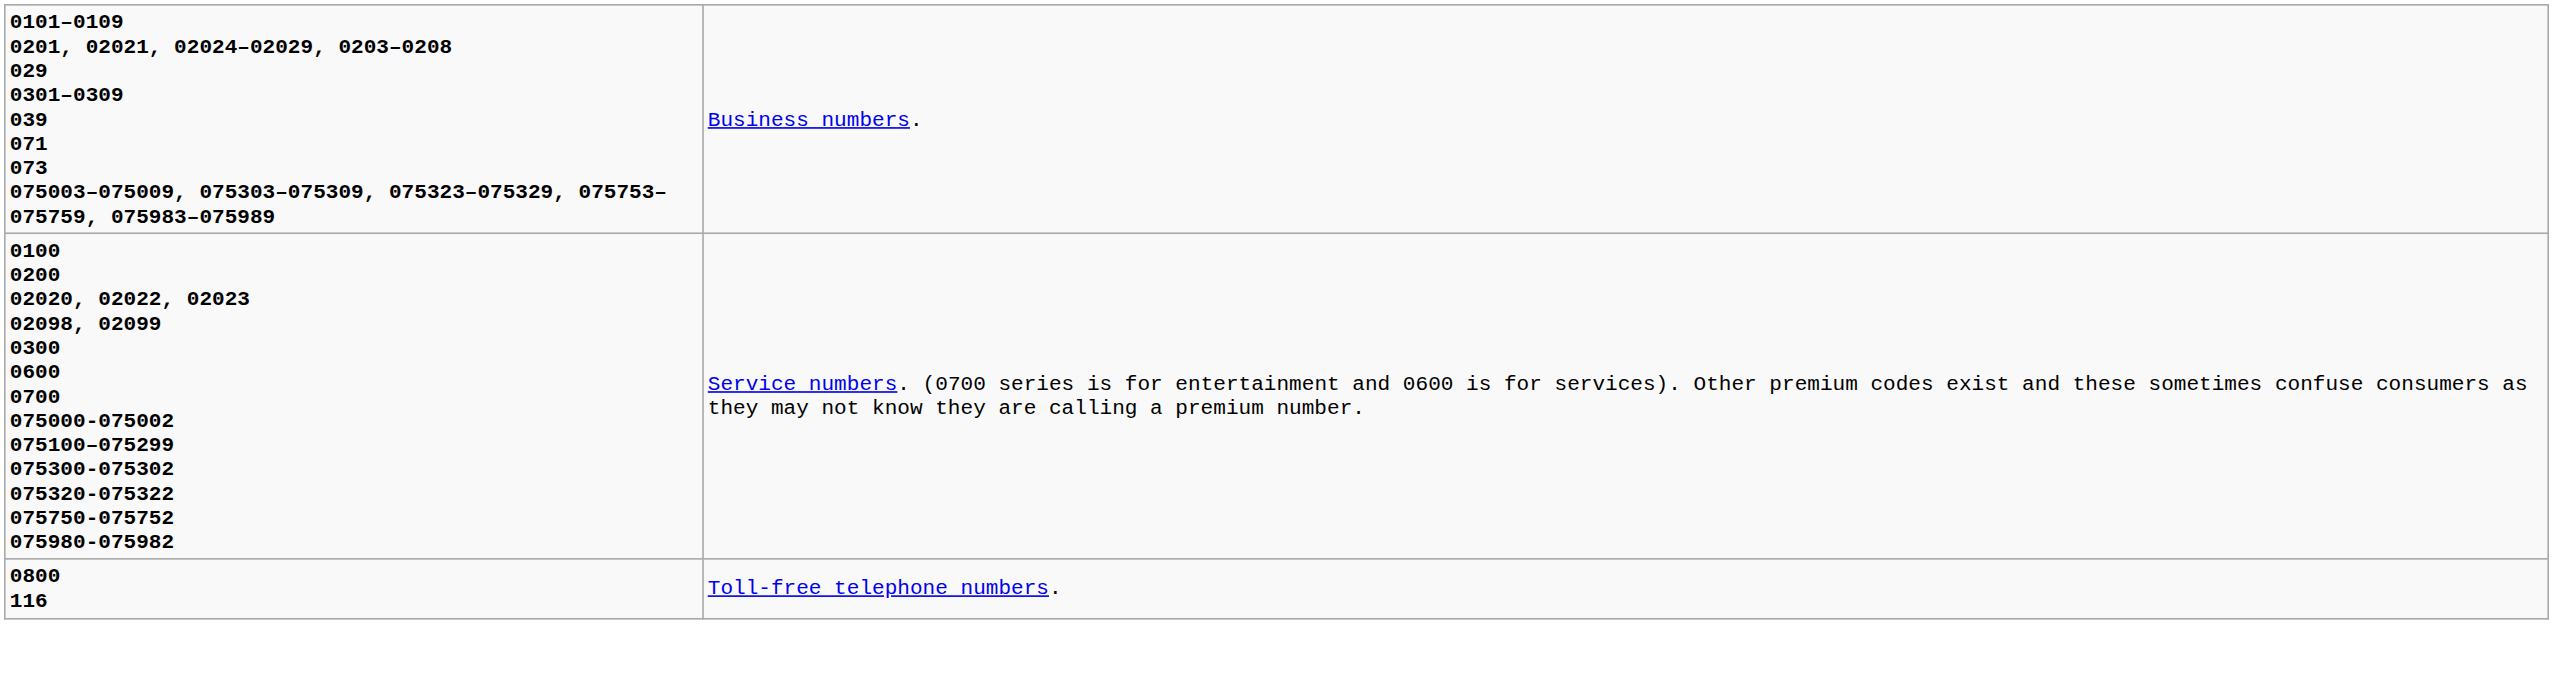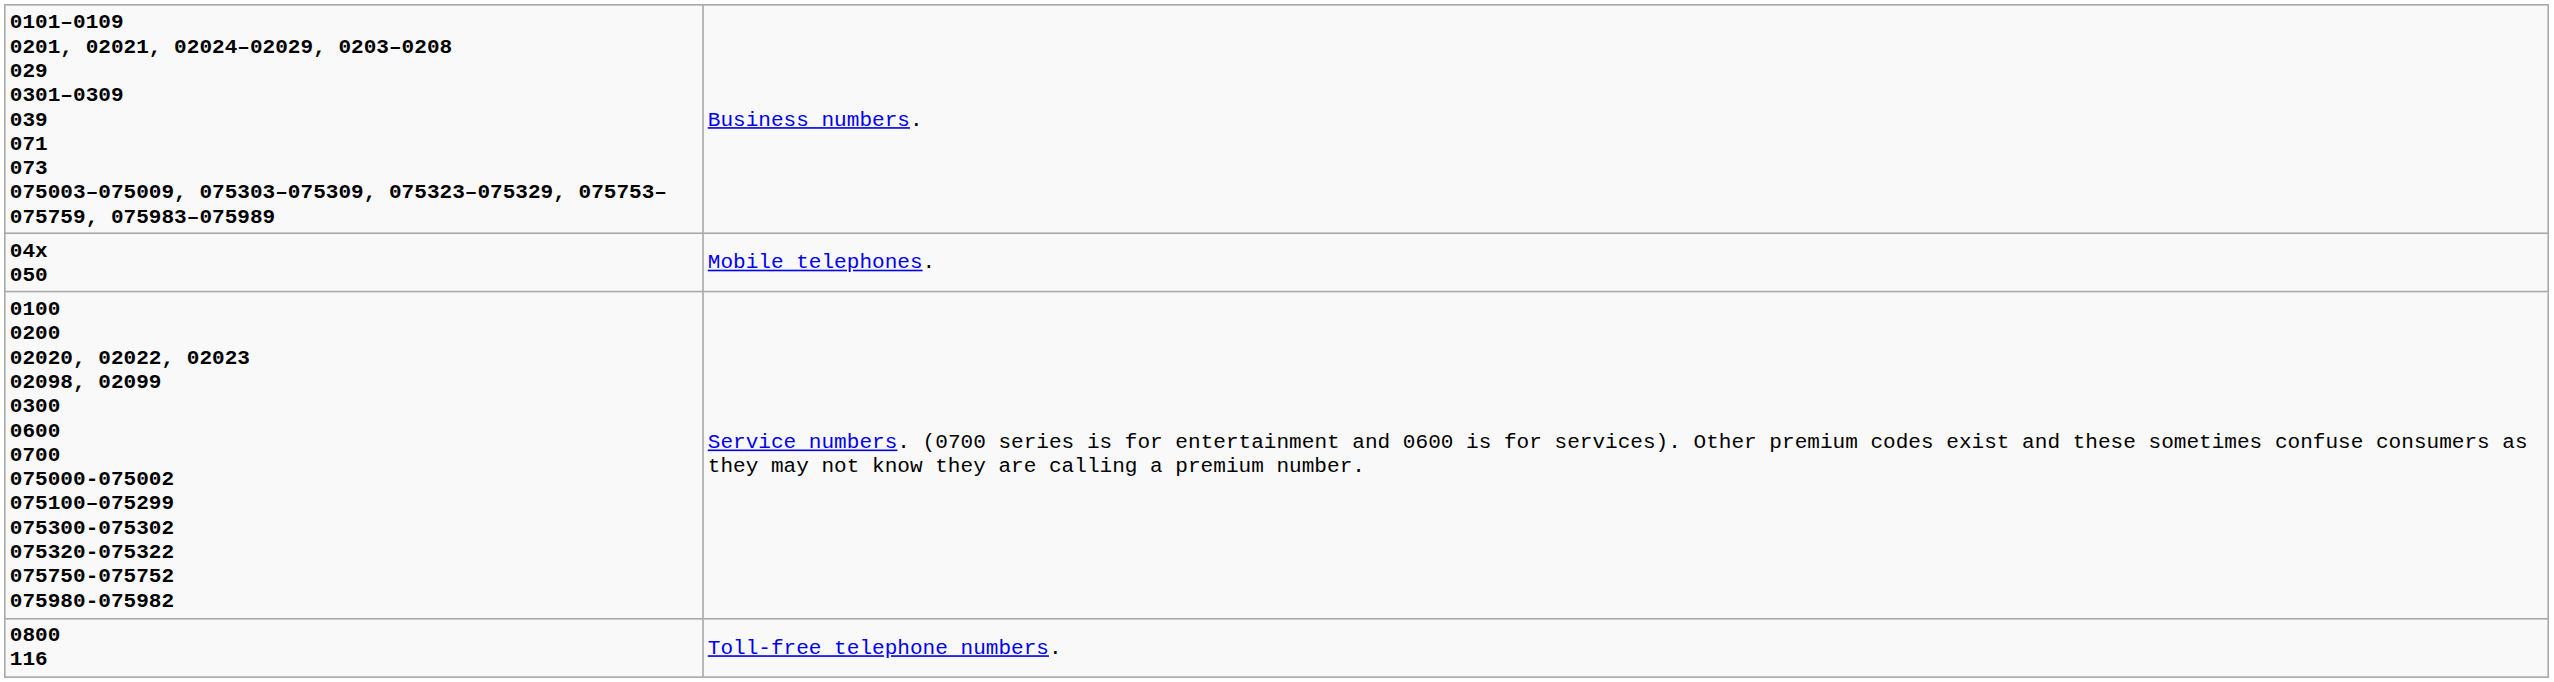 <table class="wikitable">
 <tr>
 <td><strong>0101–0109 </strong> <br> <strong>0201, 02021, 02024–02029, 0203–0208 </strong> <br> <strong> 029 </strong> <br> <strong> 0301–0309 </strong> <br> <strong> 039 </strong> <br> <strong> 071 </strong> <br> <strong> 073 </strong> <br> <strong> 075003–075009, 075303–075309, 075323–075329, 075753–075759, 075983–075989 </strong></td>
 <td><a href='#'>Business numbers</a>.</td>
+</tr>
+<tr>
+<td><strong>04x</strong><br><strong>050</strong></td>
+<td><a href='#'>Mobile telephones</a>.</td>
 </tr>
 <tr>
 <td><strong>0100</strong> <br> <strong>0200</strong> <br> <strong>02020, 02022, 02023</strong> <br> <strong>02098, 02099</strong> <br> <strong>0300</strong> <br> <strong>0600</strong> <br> <strong>0700</strong> <br> <strong>075000-075002</strong> <br> <strong>075100–075299</strong> <br>  <strong>075300-075302</strong> <br> <strong>075320-075322</strong> <br> <strong>075750-075752</strong> <br> <strong>075980-075982</strong></td>
 <td><a href='#'>Service numbers</a>. (0700 series is for entertainment and 0600 is for services). Other premium codes exist and these sometimes confuse consumers as they may not know they are calling a premium number.</td>
 </tr>
 <tr>
 <td><strong>0800</strong> <br> <strong>116</strong></td>
 <td><a href='#'>Toll-free telephone numbers</a>.</td>
 </tr>
 </table>
